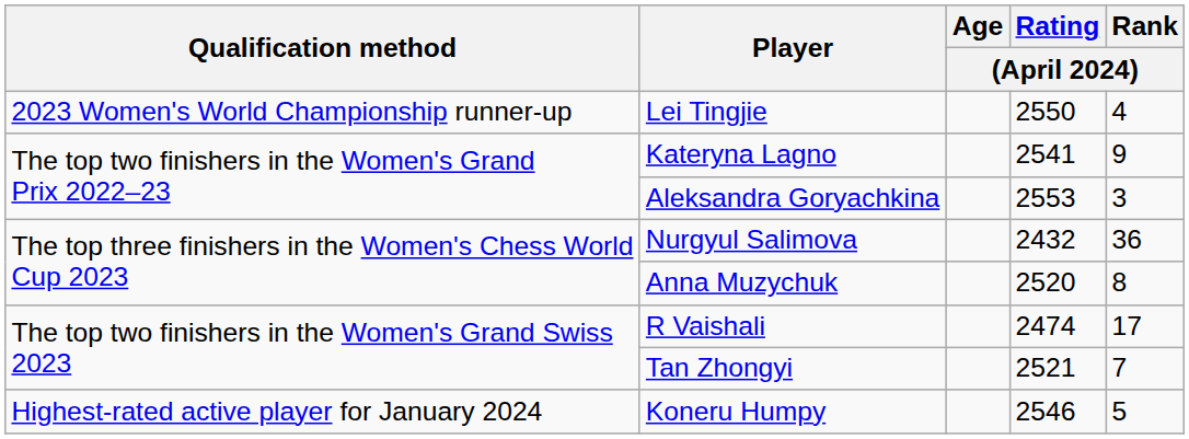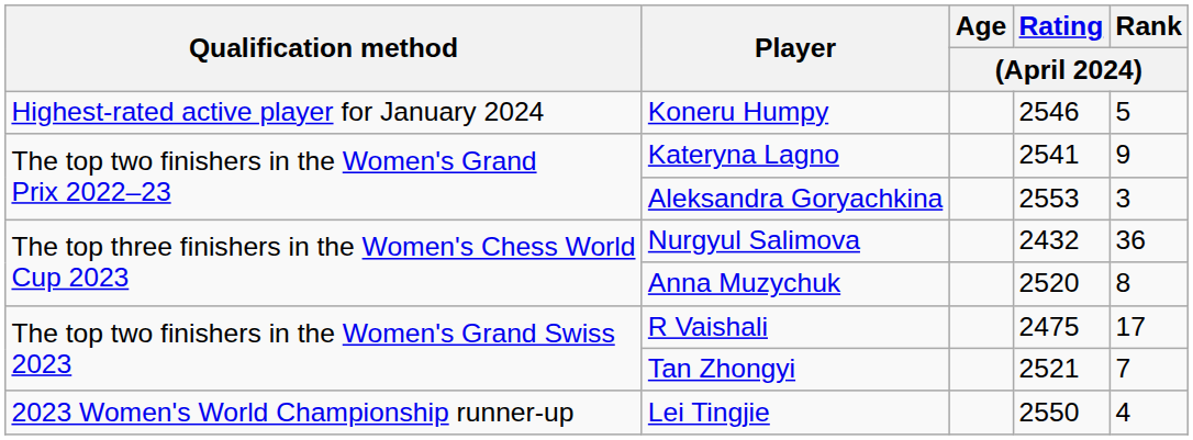 <table class="wikitable sortable" style="text-align: left;">
 <tr>
 <th rowspan=2>Qualification method</th>
 <th rowspan=2>Player</th>
 <th>Age</th>
 <th><a href='#'>Rating</a></th>
 <th>Rank</th>
 </tr>
 <tr>
 <th colspan="3">(April 2024)</th>
 </tr>
 <tr>
-<td><a href='#'>2023 Women's World Championship</a> runner-up</td>
-<td> <a href='#'>Lei Tingjie</a></td>
+<td><a href='#'>Highest-rated active player</a> for January 2024</td>
+<td> <a href='#'>Koneru Humpy</a></td>
 <td></td>
-<td>2550</td>
-<td>4</td>
+<td>2546</td>
+<td>5</td>
 </tr>
 <tr>
 <td rowspan="2">The top two finishers in the <a href='#'>Women's Grand<br>Prix 2022–23</a></td>
 <td> <a href='#'>Kateryna Lagno</a> </td>
 <td></td>
 <td>2541</td>
 <td>9</td>
 </tr>
 <tr>
 <td> <a href='#'>Aleksandra Goryachkina</a> </td>
 <td></td>
 <td>2553</td>
 <td>3</td>
 </tr>
 <tr>
 <td rowspan="2">The top three finishers in the <a href='#'>Women's Chess World<br>Cup 2023</a></td>
 <td> <a href='#'>Nurgyul Salimova</a> </td>
 <td></td>
 <td>2432</td>
 <td>36</td>
 </tr>
 <tr>
 <td> <a href='#'>Anna Muzychuk</a> </td>
 <td></td>
 <td>2520</td>
 <td>8</td>
 </tr>
 <tr>
 <td rowspan="2">The top two finishers in the <a href='#'>Women's Grand Swiss<br>2023</a></td>
 <td> <a href='#'>R Vaishali</a> </td>
 <td></td>
-<td>2474</td>
+<td>2475</td>
 <td>17</td>
 </tr>
 <tr>
 <td> <a href='#'>Tan Zhongyi</a> </td>
 <td></td>
 <td>2521</td>
 <td>7</td>
 </tr>
 <tr>
-<td><a href='#'>Highest-rated active player</a> for January 2024</td>
-<td> <a href='#'>Koneru Humpy</a></td>
+<td><a href='#'>2023 Women's World Championship</a> runner-up</td>
+<td> <a href='#'>Lei Tingjie</a></td>
 <td></td>
-<td>2546</td>
-<td>5</td>
+<td>2550</td>
+<td>4</td>
 </tr>
 </table>
